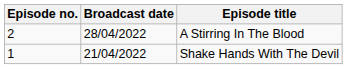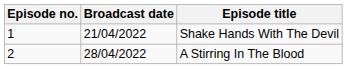 <table class="wikitable">
 <tr>
 <th>Episode no.</th>
 <th>Broadcast date</th>
 <th>Episode title</th>
 </tr>
 <tr>
+<td>1</td>
+<td>21/04/2022</td>
+<td>Shake Hands With The Devil</td>
+</tr>
+<tr>
 <td>2</td>
 <td>28/04/2022</td>
 <td>A Stirring In The Blood</td>
 </tr>
-<tr>
-<td>1</td>
-<td>21/04/2022</td>
-<td>Shake Hands With The Devil</td>
-</tr>
 </table>
